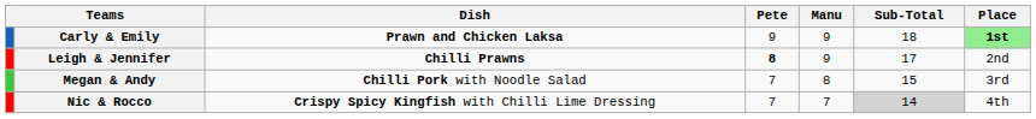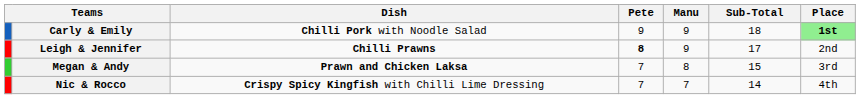 <table class="wikitable plainrowheaders" style="text-align:center; font-size:90%; width:80em; margin:auto;">
 <tr>
 <th colspan=2>Teams</th>
 <th>Dish</th>
 <th>Pete</th>
 <th>Manu</th>
 <th>Sub-Total</th>
 <th>Place</th>
 </tr>
 <tr>
 <td style="background:#1560BD;text-align: center;"><strong><a href='#'></a></strong></td>
 <th>Carly & Emily</th>
-<td><strong>Prawn and Chicken Laksa</strong></td>
+<td><strong>Chilli Pork</strong> with Noodle Salad</td>
 <td>9</td>
 <td>9</td>
 <td>18</td>
 <td bgcolor=lightgreen><strong>1st</strong></td>
 </tr>
 <tr>
 <td style="background:#FF0000;text-align: center;"><strong><a href='#'></a></strong></td>
 <th>Leigh & Jennifer</th>
 <td><strong>Chilli Prawns</strong></td>
 <td><strong>8</strong></td>
 <td>9</td>
 <td>17</td>
 <td>2nd</td>
 </tr>
 <tr>
 <td style="background:#32CD32;text-align: center;"><strong><a href='#'></a></strong></td>
 <th>Megan & Andy</th>
-<td><strong>Chilli Pork</strong> with Noodle Salad</td>
+<td><strong>Prawn and Chicken Laksa</strong></td>
 <td>7</td>
 <td>8</td>
 <td>15</td>
 <td>3rd</td>
 </tr>
 <tr>
 <td style="background:#FF0000;text-align: center;"><strong><a href='#'></a></strong></td>
 <th>Nic & Rocco</th>
 <td><strong>Crispy Spicy Kingfish</strong> with Chilli Lime Dressing</td>
 <td>7</td>
 <td>7</td>
-<td style="background: lightgrey;">14</td>
+<td>14</td>
 <td>4th</td>
 </tr>
 </table>
